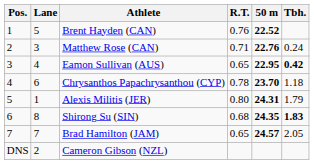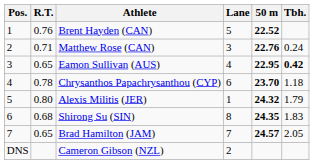 <table class="wikitable">
 <tr>
 <th>Pos.</th>
+<th>R.T.</th>
+<th>Athlete</th>
 <th>Lane</th>
-<th>Athlete</th>
-<th>R.T.</th>
 <th>50 m</th>
 <th>Tbh.</th>
 </tr>
 <tr>
 <td>1</td>
+<td>0.76</td>
+<td> <a href='#'>Brent Hayden</a> (<a href='#'>CAN</a>)</td>
 <td>5</td>
-<td> <a href='#'>Brent Hayden</a> (<a href='#'>CAN</a>)</td>
-<td>0.76</td>
 <td><strong>22.52</strong></td>
 <td> </td>
 </tr>
 <tr>
 <td>2</td>
+<td>0.71</td>
+<td> <a href='#'>Matthew Rose</a> (<a href='#'>CAN</a>)</td>
 <td>3</td>
-<td> <a href='#'>Matthew Rose</a> (<a href='#'>CAN</a>)</td>
-<td>0.71</td>
 <td><strong>22.76</strong></td>
 <td>0.24</td>
 </tr>
 <tr>
 <td>3</td>
+<td>0.65</td>
+<td> <a href='#'>Eamon Sullivan</a> (<a href='#'>AUS</a>)</td>
 <td>4</td>
-<td> <a href='#'>Eamon Sullivan</a> (<a href='#'>AUS</a>)</td>
-<td>0.65</td>
 <td><strong>22.95</strong></td>
 <td><strong>0.42</strong></td>
 </tr>
 <tr>
 <td>4</td>
+<td>0.78</td>
+<td> <a href='#'>Chrysanthos Papachrysanthou</a> (<a href='#'>CYP</a>)</td>
 <td>6</td>
-<td> <a href='#'>Chrysanthos Papachrysanthou</a> (<a href='#'>CYP</a>)</td>
-<td>0.78</td>
 <td><strong>23.70</strong></td>
 <td>1.18</td>
 </tr>
 <tr>
 <td>5</td>
+<td>0.80</td>
+<td> <a href='#'>Alexis Militis</a> (<a href='#'>JER</a>)</td>
 <td>1</td>
-<td> <a href='#'>Alexis Militis</a> (<a href='#'>JER</a>)</td>
-<td>0.80</td>
-<td><strong>24.31</strong></td>
+<td><strong>24.32</strong></td>
 <td>1.79</td>
 </tr>
 <tr>
 <td>6</td>
+<td>0.68</td>
+<td> <a href='#'>Shirong Su</a> (<a href='#'>SIN</a>)</td>
 <td>8</td>
-<td> <a href='#'>Shirong Su</a> (<a href='#'>SIN</a>)</td>
-<td>0.68</td>
 <td><strong>24.35</strong></td>
-<td><strong>1.83</strong></td>
+<td>1.83</td>
 </tr>
 <tr>
 <td>7</td>
+<td>0.65</td>
+<td> <a href='#'>Brad Hamilton</a> (<a href='#'>JAM</a>)</td>
 <td>7</td>
-<td> <a href='#'>Brad Hamilton</a> (<a href='#'>JAM</a>)</td>
-<td>0.65</td>
 <td><strong>24.57</strong></td>
 <td>2.05</td>
 </tr>
 <tr>
 <td>DNS</td>
+<td> </td>
+<td> <a href='#'>Cameron Gibson</a> (<a href='#'>NZL</a>)</td>
 <td>2</td>
-<td> <a href='#'>Cameron Gibson</a> (<a href='#'>NZL</a>)</td>
-<td> </td>
 <td><strong> </strong></td>
 <td> </td>
 </tr>
 </table>
